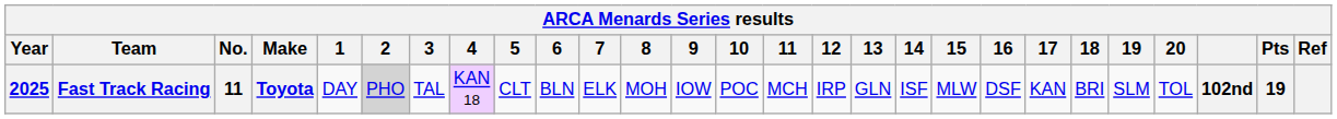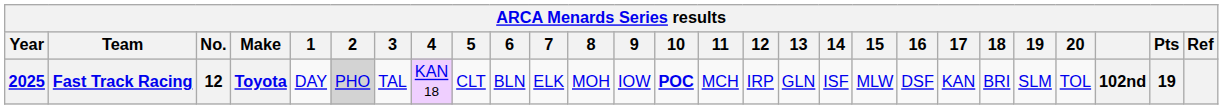 <table class="wikitable" style="text-align:center; font-size:75%">
 <tr>
 <th colspan=27><a href='#'>ARCA Menards Series</a> results</th>
 </tr>
 <tr>
 <th>Year</th>
 <th>Team</th>
 <th>No.</th>
 <th>Make</th>
 <th>1</th>
 <th>2</th>
 <th>3</th>
 <th>4</th>
 <th>5</th>
 <th>6</th>
 <th>7</th>
 <th>8</th>
 <th>9</th>
 <th>10</th>
 <th>11</th>
 <th>12</th>
 <th>13</th>
 <th>14</th>
 <th>15</th>
 <th>16</th>
 <th>17</th>
 <th>18</th>
 <th>19</th>
 <th>20</th>
 <th></th>
 <th>Pts</th>
 <th>Ref</th>
 </tr>
 <tr>
 <th><a href='#'>2025</a></th>
 <th><a href='#'>Fast Track Racing</a></th>
-<th>11</th>
+<th>12</th>
 <th><a href='#'>Toyota</a></th>
 <td><a href='#'>DAY</a></td>
 <td style="background: lightgrey;"><a href='#'>PHO</a></td>
 <td><a href='#'>TAL</a></td>
 <td style="background:#EFCFFF;"><a href='#'>KAN</a><br><small>18</small></td>
 <td><a href='#'>CLT</a></td>
 <td><a href='#'>BLN</a></td>
 <td><a href='#'>ELK</a></td>
 <td><a href='#'>MOH</a></td>
 <td><a href='#'>IOW</a></td>
-<td><a href='#'>POC</a></td>
+<td><strong><a href='#'>POC</a></strong></td>
 <td><a href='#'>MCH</a></td>
 <td><a href='#'>IRP</a></td>
 <td><a href='#'>GLN</a></td>
 <td><a href='#'>ISF</a></td>
 <td><a href='#'>MLW</a></td>
 <td><a href='#'>DSF</a></td>
 <td><a href='#'>KAN</a></td>
 <td><a href='#'>BRI</a></td>
 <td><a href='#'>SLM</a></td>
 <td><a href='#'>TOL</a></td>
 <th>102nd</th>
 <th>19</th>
 <th></th>
 </tr>
 </table>
